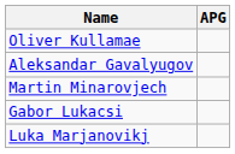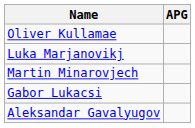 <table class=wikitable>
 <tr>
 <th>Name</th>
 <th>APG</th>
 </tr>
 <tr>
 <td> <a href='#'>Oliver Kullamae</a></td>
 <td></td>
 </tr>
 <tr>
-<td> <a href='#'>Aleksandar Gavalyugov</a></td>
+<td> <a href='#'>Luka Marjanovikj</a></td>
 <td></td>
 </tr>
 <tr>
 <td> <a href='#'>Martin Minarovjech</a></td>
 <td></td>
 </tr>
 <tr>
 <td> <a href='#'>Gabor Lukacsi</a></td>
 <td></td>
 </tr>
 <tr>
-<td> <a href='#'>Luka Marjanovikj</a></td>
+<td> <a href='#'>Aleksandar Gavalyugov</a></td>
 <td></td>
 </tr>
 </table>
